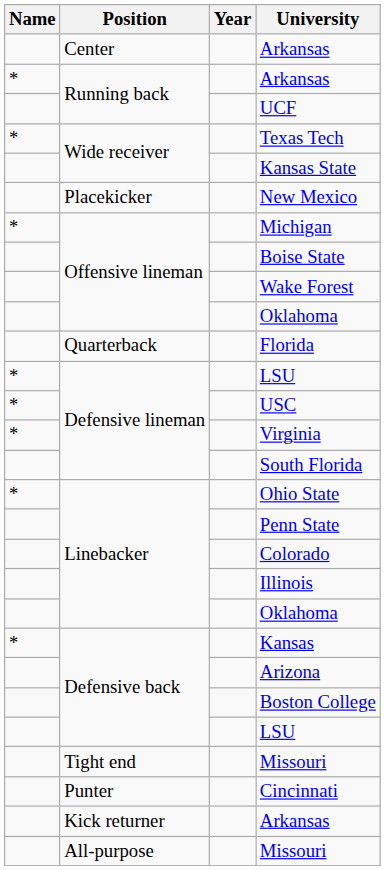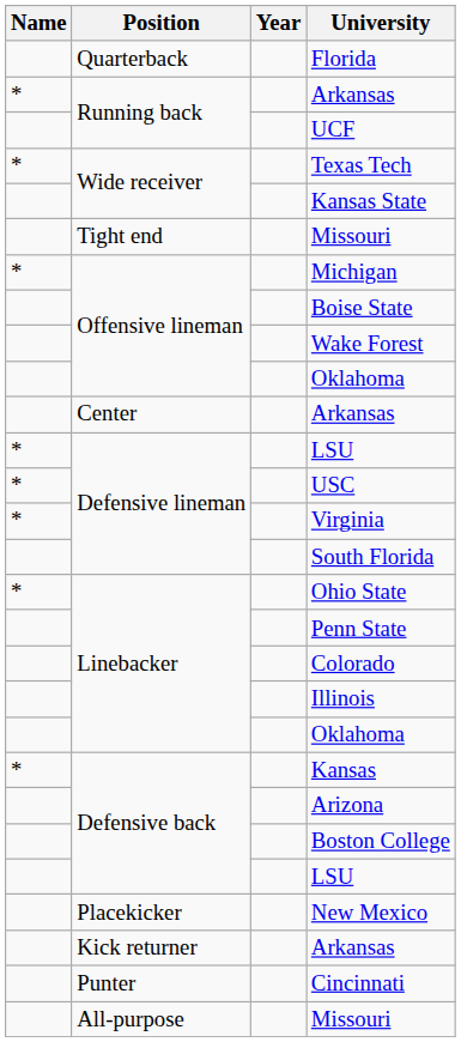 <table class="wikitable sortable">
 <tr>
 <th>Name</th>
 <th>Position</th>
 <th>Year</th>
 <th>University</th>
 </tr>
 <tr>
 <td></td>
-<td>Center</td>
+<td>Quarterback</td>
 <td></td>
-<td><a href='#'>Arkansas</a></td>
+<td><a href='#'>Florida</a></td>
 </tr>
 <tr>
 <td>*</td>
 <td rowspan=2>Running back</td>
 <td></td>
 <td><a href='#'>Arkansas</a></td>
 </tr>
 <tr>
 <td></td>
 <td></td>
 <td><a href='#'>UCF</a></td>
 </tr>
 <tr>
 <td>*</td>
 <td rowspan=2>Wide receiver</td>
 <td></td>
 <td><a href='#'>Texas Tech</a></td>
 </tr>
 <tr>
 <td></td>
 <td></td>
 <td><a href='#'>Kansas State</a></td>
 </tr>
 <tr>
 <td></td>
-<td>Placekicker</td>
+<td>Tight end</td>
 <td></td>
-<td><a href='#'>New Mexico</a></td>
+<td><a href='#'>Missouri</a></td>
 </tr>
 <tr>
 <td>*</td>
 <td rowspan=4>Offensive lineman</td>
 <td></td>
 <td><a href='#'>Michigan</a></td>
 </tr>
 <tr>
 <td></td>
 <td></td>
 <td><a href='#'>Boise State</a></td>
 </tr>
 <tr>
 <td></td>
 <td></td>
 <td><a href='#'>Wake Forest</a></td>
 </tr>
 <tr>
 <td></td>
 <td></td>
 <td><a href='#'>Oklahoma</a></td>
 </tr>
 <tr>
 <td></td>
-<td>Quarterback</td>
+<td>Center</td>
 <td></td>
-<td><a href='#'>Florida</a></td>
+<td><a href='#'>Arkansas</a></td>
 </tr>
 <tr>
 <td>*</td>
 <td rowspan=4>Defensive lineman</td>
 <td></td>
 <td><a href='#'>LSU</a></td>
 </tr>
 <tr>
 <td>*</td>
 <td></td>
 <td><a href='#'>USC</a></td>
 </tr>
 <tr>
 <td>*</td>
 <td></td>
 <td><a href='#'>Virginia</a></td>
 </tr>
 <tr>
 <td></td>
 <td></td>
 <td><a href='#'>South Florida</a></td>
 </tr>
 <tr>
 <td>*</td>
 <td rowspan=5>Linebacker</td>
 <td></td>
 <td><a href='#'>Ohio State</a></td>
 </tr>
 <tr>
 <td></td>
 <td></td>
 <td><a href='#'>Penn State</a></td>
 </tr>
 <tr>
 <td></td>
 <td></td>
 <td><a href='#'>Colorado</a></td>
 </tr>
 <tr>
 <td></td>
 <td></td>
 <td><a href='#'>Illinois</a></td>
 </tr>
 <tr>
 <td></td>
 <td></td>
 <td><a href='#'>Oklahoma</a></td>
 </tr>
 <tr>
 <td>*</td>
 <td rowspan=4>Defensive back</td>
 <td></td>
 <td><a href='#'>Kansas</a></td>
 </tr>
 <tr>
 <td></td>
 <td></td>
 <td><a href='#'>Arizona</a></td>
 </tr>
 <tr>
 <td></td>
 <td></td>
 <td><a href='#'>Boston College</a></td>
 </tr>
 <tr>
 <td></td>
 <td></td>
 <td><a href='#'>LSU</a></td>
 </tr>
 <tr>
 <td></td>
-<td>Tight end</td>
+<td>Placekicker</td>
 <td></td>
-<td><a href='#'>Missouri</a></td>
+<td><a href='#'>New Mexico</a></td>
+</tr>
+<tr>
+<td></td>
+<td>Kick returner</td>
+<td></td>
+<td><a href='#'>Arkansas</a></td>
 </tr>
 <tr>
 <td></td>
 <td>Punter</td>
 <td></td>
 <td><a href='#'> Cincinnati</a></td>
 </tr>
 <tr>
 <td></td>
-<td>Kick returner</td>
-<td></td>
-<td><a href='#'>Arkansas</a></td>
-</tr>
-<tr>
-<td></td>
 <td>All-purpose</td>
 <td></td>
 <td><a href='#'>Missouri</a></td>
 </tr>
 </table>
